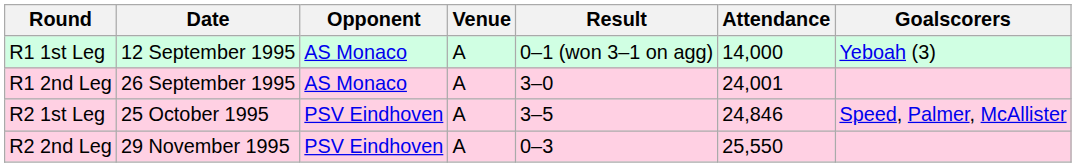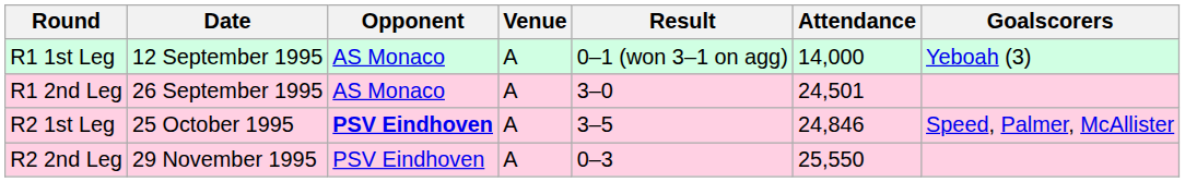 <table class="wikitable">
 <tr>
 <th>Round</th>
 <th>Date</th>
 <th>Opponent</th>
 <th>Venue</th>
 <th>Result</th>
 <th>Attendance</th>
 <th>Goalscorers</th>
 </tr>
 <tr style="background-color: #d0ffe3;">
 <td>R1 1st Leg</td>
 <td>12 September 1995</td>
 <td><a href='#'>AS Monaco</a></td>
 <td>A</td>
 <td>0–1 (won 3–1 on agg)</td>
 <td>14,000</td>
 <td><a href='#'>Yeboah</a> (3)</td>
 </tr>
 <tr style="background-color: #ffd0e3;">
 <td>R1 2nd Leg</td>
 <td>26 September 1995</td>
 <td><a href='#'>AS Monaco</a></td>
 <td>A</td>
 <td>3–0</td>
-<td>24,001</td>
+<td>24,501</td>
 <td></td>
 </tr>
 <tr style="background-color: #ffd0e3;">
 <td>R2 1st Leg</td>
 <td>25 October 1995</td>
-<td><a href='#'>PSV Eindhoven</a></td>
+<td><strong><a href='#'>PSV Eindhoven</a></strong></td>
 <td>A</td>
 <td>3–5</td>
 <td>24,846</td>
 <td><a href='#'>Speed</a>, <a href='#'>Palmer</a>, <a href='#'>McAllister</a></td>
 </tr>
 <tr style="background-color: #ffd0e3;">
 <td>R2 2nd Leg</td>
 <td>29 November 1995</td>
 <td><a href='#'>PSV Eindhoven</a></td>
 <td>A</td>
 <td>0–3</td>
 <td>25,550</td>
 <td></td>
 </tr>
 </table>
